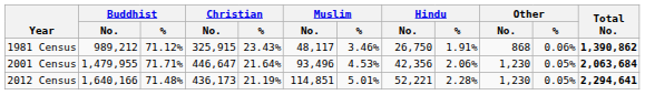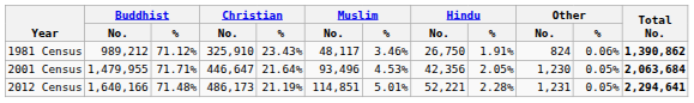 <table class="wikitable" border="1" style="text-align:right;">
 <tr>
 <th style="vertical-align:bottom;" rowspan=2>Year</th>
 <th style="vertical-align:bottom;" colspan=2><a href='#'>Buddhist</a></th>
 <th style="vertical-align:bottom;" colspan=2><a href='#'>Christian</a></th>
 <th style="vertical-align:bottom;" colspan=2><a href='#'>Muslim</a></th>
 <th style="vertical-align:bottom;" colspan=2><a href='#'>Hindu</a></th>
 <th style="vertical-align:bottom;" colspan=2>Other</th>
 <th style="vertical-align:bottom;" rowspan=2><strong>Total</strong><br><strong>No.</strong></th>
 </tr>
 <tr>
 <th style="width:60px;">No.</th>
 <th style="width:50px;">%</th>
 <th style="width:60px;">No.</th>
 <th style="width:50px;">%</th>
 <th style="width:60px;">No.</th>
 <th style="width:50px;">%</th>
 <th style="width:60px;">No.</th>
 <th style="width:50px;">%</th>
 <th style="width:60px;">No.</th>
 <th style="width:50px;">%</th>
 </tr>
 <tr>
 <td align=left>1981 Census</td>
 <td>989,212</td>
 <td>71.12%</td>
-<td>325,915</td>
+<td>325,910</td>
 <td>23.43%</td>
 <td>48,117</td>
 <td>3.46%</td>
 <td>26,750</td>
 <td>1.91%</td>
-<td>868</td>
+<td>824</td>
 <td>0.06%</td>
 <td><strong>1,390,862</strong></td>
 </tr>
 <tr>
 <td align=left>2001 Census</td>
 <td>1,479,955</td>
 <td>71.71%</td>
 <td>446,647</td>
 <td>21.64%</td>
 <td>93,496</td>
 <td>4.53%</td>
 <td>42,356</td>
-<td>2.06%</td>
+<td>2.05%</td>
 <td>1,230</td>
 <td>0.05%</td>
 <td><strong>2,063,684</strong></td>
 </tr>
 <tr>
 <td align=left>2012 Census</td>
 <td>1,640,166</td>
 <td>71.48%</td>
-<td>436,173</td>
+<td>486,173</td>
 <td>21.19%</td>
 <td>114,851</td>
 <td>5.01%</td>
 <td>52,221</td>
 <td>2.28%</td>
-<td>1,230</td>
+<td>1,231</td>
 <td>0.05%</td>
 <td><strong>2,294,641</strong></td>
 </tr>
 </table>
